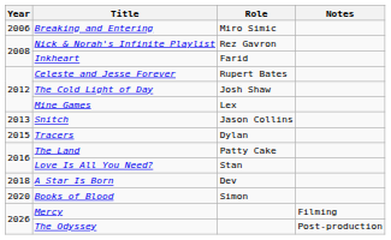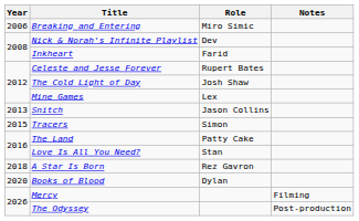 <table class="wikitable sortable">
 <tr>
 <th>Year</th>
 <th>Title</th>
 <th>Role</th>
 <th class="unsortable">Notes</th>
 </tr>
 <tr>
 <td>2006</td>
 <td><em><a href='#'>Breaking and Entering</a></em></td>
 <td>Miro Simic</td>
 <td></td>
 </tr>
 <tr>
 <td rowspan=2>2008</td>
 <td><em><a href='#'>Nick & Norah's Infinite Playlist</a></em></td>
-<td>Rez Gavron</td>
+<td>Dev</td>
 <td></td>
 </tr>
 <tr>
 <td><em><a href='#'>Inkheart</a></em></td>
 <td>Farid</td>
 <td></td>
 </tr>
 <tr>
 <td rowspan=3>2012</td>
 <td><em><a href='#'>Celeste and Jesse Forever</a></em></td>
 <td>Rupert Bates</td>
 <td></td>
 </tr>
 <tr>
 <td><em><a href='#'>The Cold Light of Day</a></em></td>
 <td>Josh Shaw</td>
 <td></td>
 </tr>
 <tr>
 <td><em><a href='#'>Mine Games</a></em></td>
 <td>Lex</td>
 <td></td>
 </tr>
 <tr>
 <td>2013</td>
 <td><em><a href='#'>Snitch</a></em></td>
 <td>Jason Collins</td>
 <td></td>
 </tr>
 <tr>
 <td>2015</td>
 <td><em><a href='#'>Tracers</a></em></td>
-<td>Dylan</td>
+<td>Simon</td>
 <td></td>
 </tr>
 <tr>
 <td rowspan=2>2016</td>
 <td><em><a href='#'>The Land</a></em></td>
 <td>Patty Cake</td>
 <td></td>
 </tr>
 <tr>
 <td><em><a href='#'>Love Is All You Need?</a></em></td>
 <td>Stan</td>
 <td></td>
 </tr>
 <tr>
 <td>2018</td>
 <td><em><a href='#'>A Star Is Born</a></em></td>
-<td>Dev</td>
+<td>Rez Gavron</td>
 <td></td>
 </tr>
 <tr>
 <td>2020</td>
 <td><em><a href='#'>Books of Blood</a></em></td>
-<td>Simon</td>
+<td>Dylan</td>
 <td></td>
 </tr>
 <tr>
 <td rowspan=2>2026</td>
 <td><em><a href='#'>Mercy</a></em></td>
 <td></td>
 <td>Filming</td>
 </tr>
 <tr>
 <td><em><a href='#'>The Odyssey</a></em></td>
 <td></td>
 <td>Post-production</td>
 </tr>
 </table>
